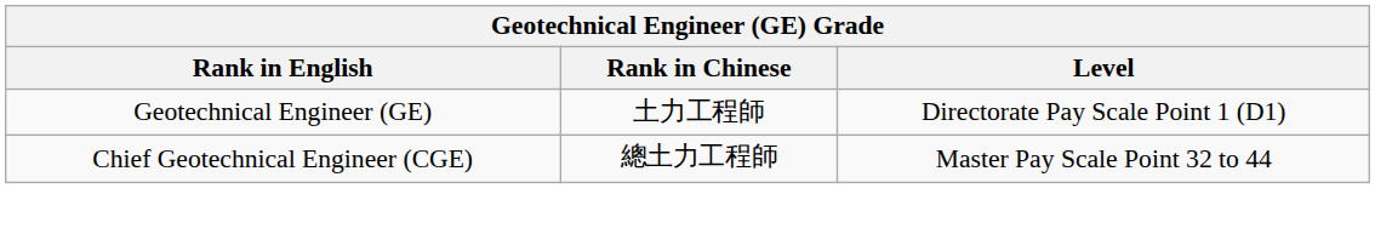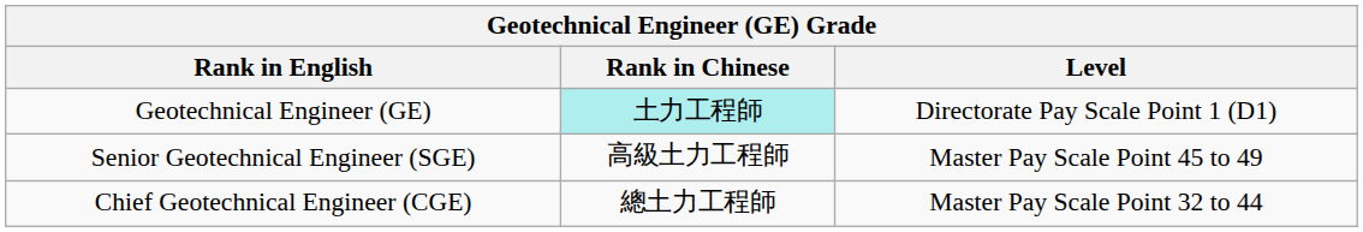 <table class="wikitable" width="66%" style="text-align: center;">
 <tr>
 <th colspan="3" align="center">Geotechnical Engineer (GE) Grade</th>
 </tr>
 <tr>
 <th>Rank in English</th>
 <th>Rank in Chinese</th>
 <th>Level</th>
 </tr>
 <tr>
 <td>Geotechnical Engineer (GE)</td>
-<td>土力工程師</td>
+<td style="background: paleturquoise;">土力工程師</td>
 <td>Directorate Pay Scale Point 1 (D1)</td>
+</tr>
+<tr>
+<td>Senior Geotechnical Engineer (SGE)</td>
+<td>高級土力工程師</td>
+<td>Master Pay Scale Point 45 to 49</td>
 </tr>
 <tr>
 <td>Chief Geotechnical Engineer (CGE)</td>
 <td>總土力工程師</td>
 <td>Master Pay Scale Point 32 to 44</td>
 </tr>
 </table>
